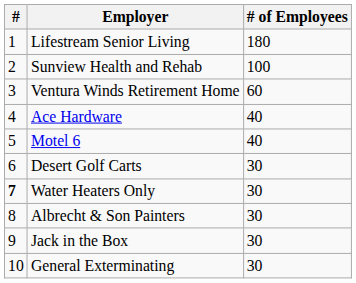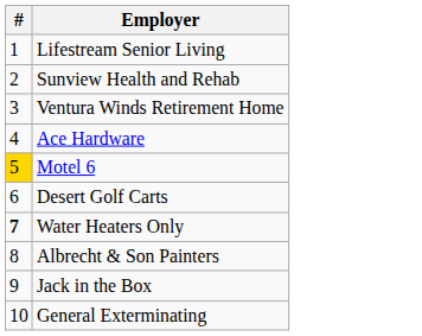 <table class="wikitable">
 <tr>
 <th>#</th>
 <th>Employer</th>
-<th># of Employees</th>
 </tr>
 <tr>
 <td>1</td>
 <td>Lifestream Senior Living</td>
-<td>180</td>
 </tr>
 <tr>
 <td>2</td>
 <td>Sunview Health and Rehab</td>
-<td>100</td>
 </tr>
 <tr>
 <td>3</td>
 <td>Ventura Winds Retirement Home</td>
-<td>60</td>
 </tr>
 <tr>
 <td>4</td>
 <td><a href='#'>Ace Hardware</a></td>
-<td>40</td>
 </tr>
 <tr>
-<td>5</td>
+<td style="background: gold;">5</td>
 <td><a href='#'>Motel 6</a></td>
-<td>40</td>
 </tr>
 <tr>
 <td>6</td>
 <td>Desert Golf Carts</td>
-<td>30</td>
 </tr>
 <tr>
 <td><strong>7</strong></td>
 <td>Water Heaters Only</td>
-<td>30</td>
 </tr>
 <tr>
 <td>8</td>
 <td>Albrecht & Son Painters</td>
-<td>30</td>
 </tr>
 <tr>
 <td>9</td>
 <td>Jack in the Box</td>
-<td>30</td>
 </tr>
 <tr>
 <td>10</td>
 <td>General Exterminating</td>
-<td>30</td>
 </tr>
 </table>
